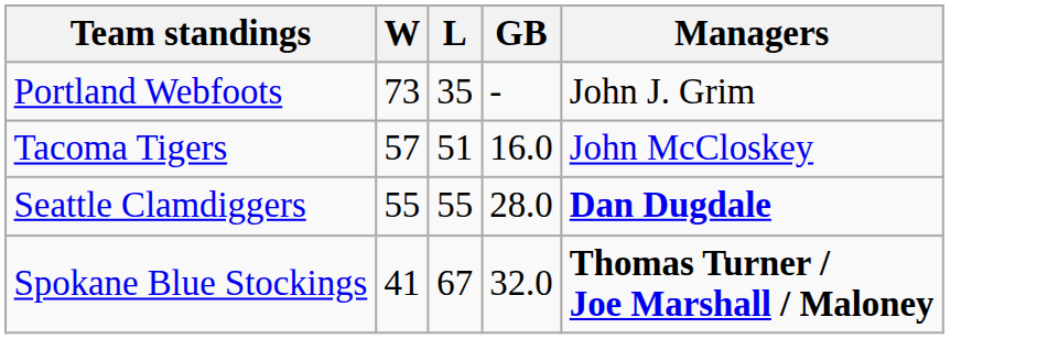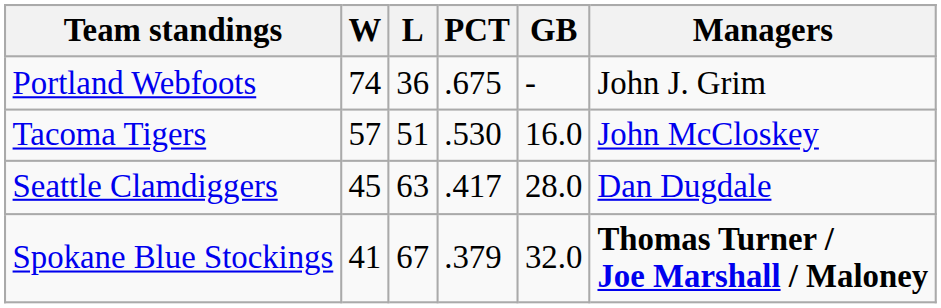 <table class="wikitable">
 <tr>
 <th>Team standings</th>
 <th>W</th>
 <th>L</th>
+<th>PCT</th>
 <th>GB</th>
 <th>Managers</th>
 </tr>
 <tr>
 <td><a href='#'>Portland Webfoots</a></td>
-<td>73</td>
-<td>35</td>
+<td>74</td>
+<td>36</td>
+<td>.675</td>
 <td>-</td>
 <td>John J. Grim</td>
 </tr>
 <tr>
 <td><a href='#'>Tacoma Tigers</a></td>
 <td>57</td>
 <td>51</td>
+<td>.530</td>
 <td>16.0</td>
 <td><a href='#'>John McCloskey</a></td>
 </tr>
 <tr>
 <td><a href='#'>Seattle Clamdiggers</a></td>
-<td>55</td>
-<td>55</td>
+<td>45</td>
+<td>63</td>
+<td>.417</td>
 <td>28.0</td>
-<td><strong><a href='#'>Dan Dugdale</a></strong></td>
+<td><a href='#'>Dan Dugdale</a></td>
 </tr>
 <tr>
 <td><a href='#'>Spokane Blue Stockings</a></td>
 <td>41</td>
 <td>67</td>
+<td>.379</td>
 <td>32.0</td>
 <td><strong>Thomas Turner /<br> <a href='#'>Joe Marshall</a> / Maloney</strong></td>
 </tr>
 </table>
